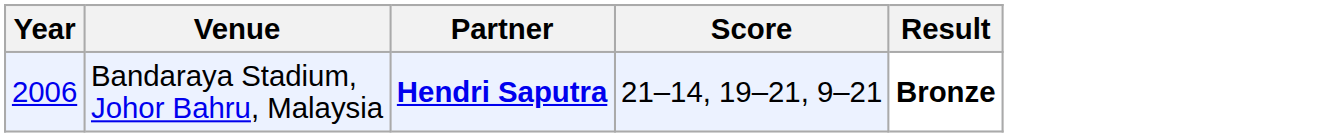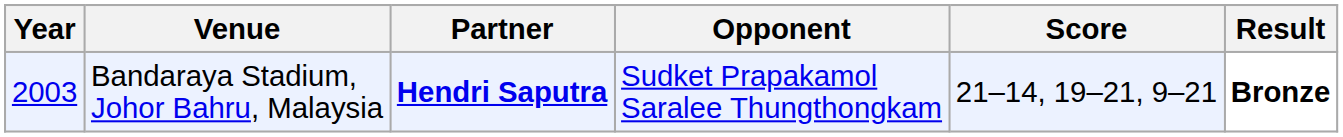 <table class="sortable wikitable" style="font-size: 90%;">
 <tr>
 <th>Year</th>
 <th>Venue</th>
 <th>Partner</th>
+<th>Opponent</th>
 <th>Score</th>
 <th>Result</th>
 </tr>
 <tr style="background:#ECF2FF">
-<td align="center"><a href='#'>2006</a></td>
+<td align="center"><a href='#'>2003</a></td>
 <td align="left">Bandaraya Stadium,<br><a href='#'>Johor Bahru</a>, Malaysia</td>
 <td align="left"><strong> <a href='#'>Hendri Saputra</a></strong></td>
+<td align="left"> <a href='#'>Sudket Prapakamol</a><br> <a href='#'>Saralee Thungthongkam</a></td>
 <td align="left">21–14, 19–21, 9–21</td>
 <td style="text-align:left; background:white"> <strong>Bronze</strong></td>
 </tr>
 </table>
